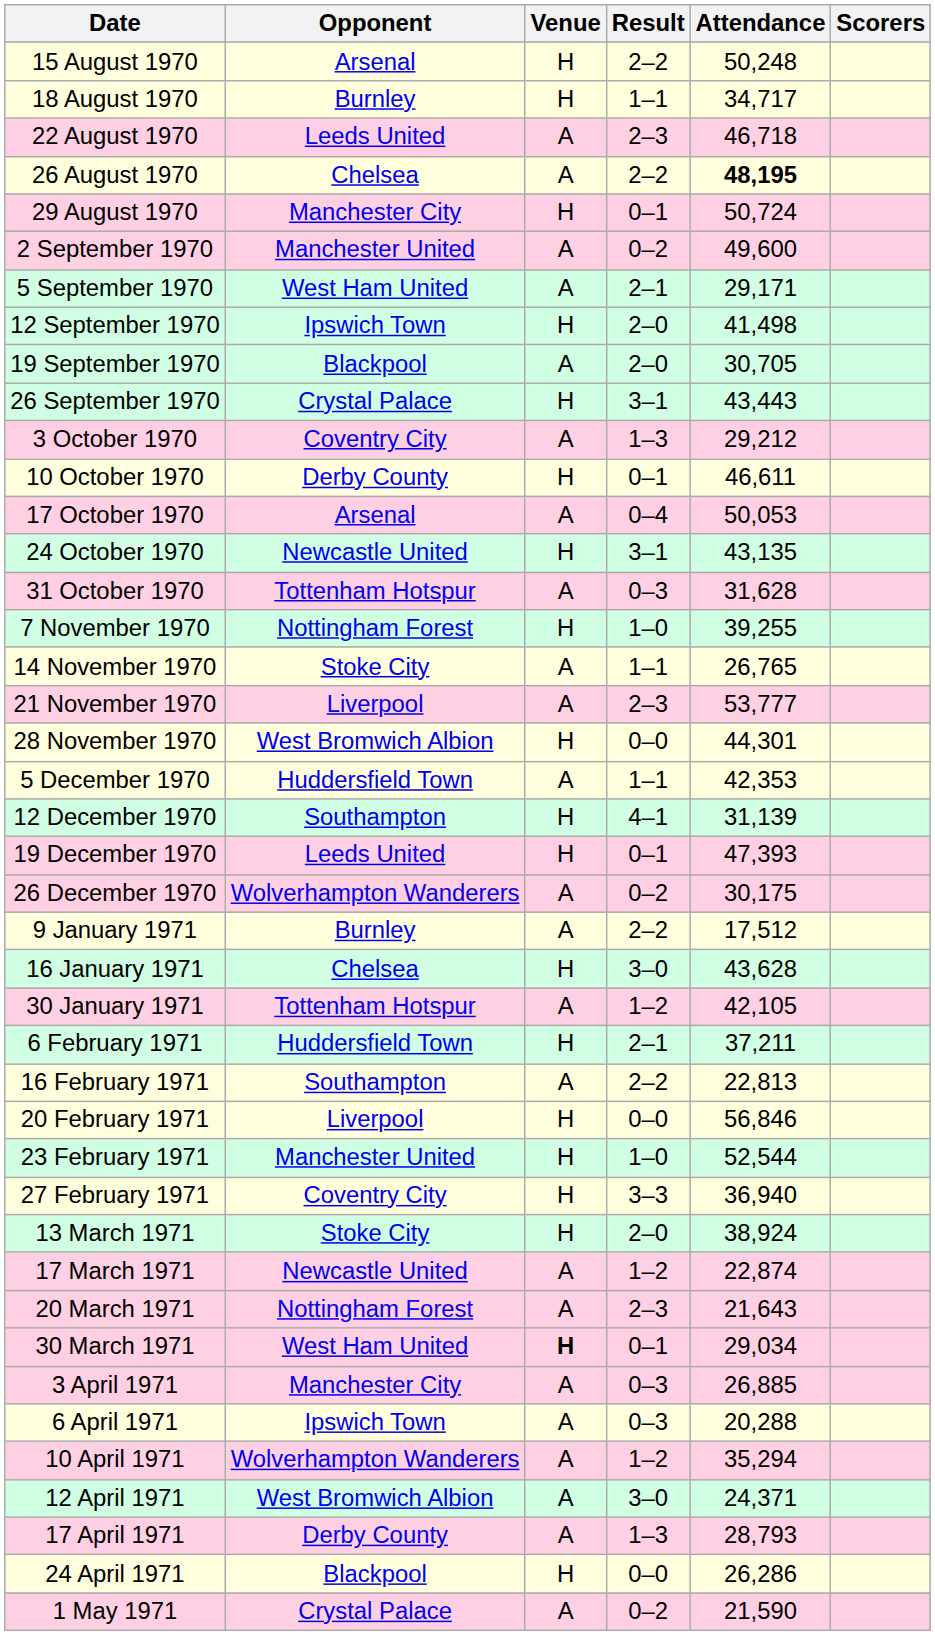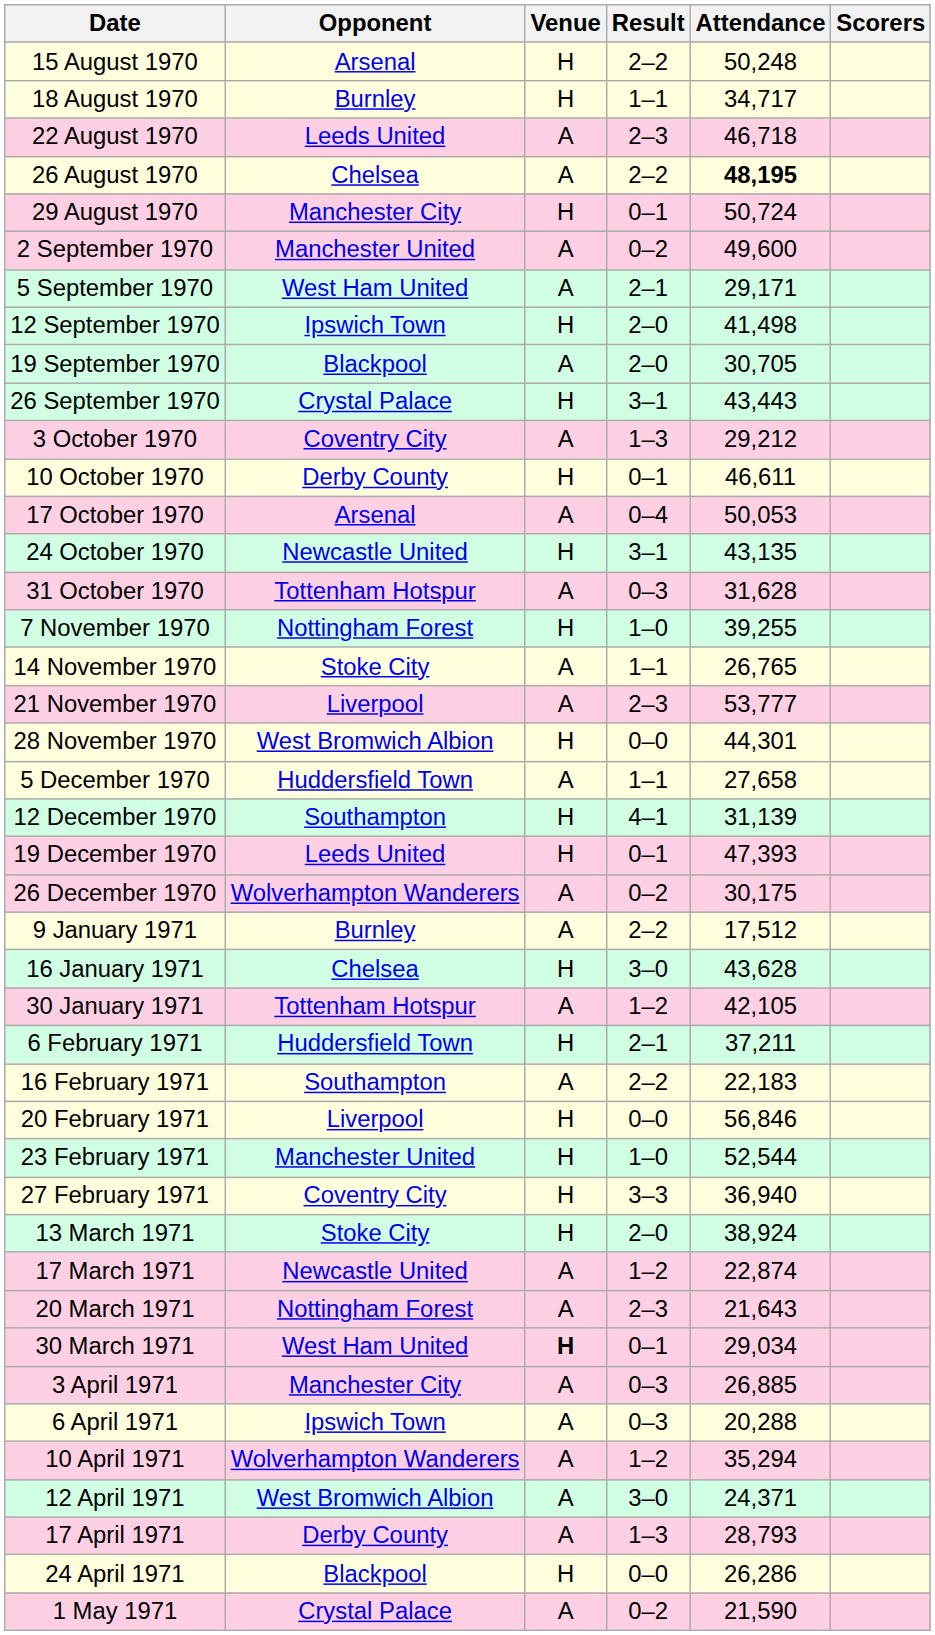 <table class="wikitable sortable" style="font-size:100%; text-align:center">
 <tr>
 <th>Date</th>
 <th>Opponent</th>
 <th>Venue</th>
 <th>Result</th>
 <th>Attendance</th>
 <th>Scorers</th>
 </tr>
 <tr style="background-color: #ffffdd;">
 <td>15 August 1970</td>
 <td><a href='#'>Arsenal</a></td>
 <td>H</td>
 <td>2–2</td>
 <td>50,248</td>
 <td></td>
 </tr>
 <tr style="background-color: #ffffdd;">
 <td>18 August 1970</td>
 <td><a href='#'>Burnley</a></td>
 <td>H</td>
 <td>1–1</td>
 <td>34,717</td>
 <td></td>
 </tr>
 <tr style="background-color: #ffd0e3;">
 <td>22 August 1970</td>
 <td><a href='#'>Leeds United</a></td>
 <td>A</td>
 <td>2–3</td>
 <td>46,718</td>
 <td></td>
 </tr>
 <tr style="background-color: #ffffdd;">
 <td>26 August 1970</td>
 <td><a href='#'>Chelsea</a></td>
 <td>A</td>
 <td>2–2</td>
 <td><strong>48,195</strong></td>
 <td></td>
 </tr>
 <tr style="background-color: #ffd0e3;">
 <td>29 August 1970</td>
 <td><a href='#'>Manchester City</a></td>
 <td>H</td>
 <td>0–1</td>
 <td>50,724</td>
 <td></td>
 </tr>
 <tr style="background-color: #ffd0e3;">
 <td>2 September 1970</td>
 <td><a href='#'>Manchester United</a></td>
 <td>A</td>
 <td>0–2</td>
 <td>49,600</td>
 <td></td>
 </tr>
 <tr style="background-color: #d0ffe3;">
 <td>5 September 1970</td>
 <td><a href='#'>West Ham United</a></td>
 <td>A</td>
 <td>2–1</td>
 <td>29,171</td>
 <td></td>
 </tr>
 <tr style="background-color: #d0ffe3;">
 <td>12 September 1970</td>
 <td><a href='#'>Ipswich Town</a></td>
 <td>H</td>
 <td>2–0</td>
 <td>41,498</td>
 <td></td>
 </tr>
 <tr style="background-color: #d0ffe3;">
 <td>19 September 1970</td>
 <td><a href='#'>Blackpool</a></td>
 <td>A</td>
 <td>2–0</td>
 <td>30,705</td>
 <td></td>
 </tr>
 <tr style="background-color: #d0ffe3;">
 <td>26 September 1970</td>
 <td><a href='#'>Crystal Palace</a></td>
 <td>H</td>
 <td>3–1</td>
 <td>43,443</td>
 <td></td>
 </tr>
 <tr style="background-color: #ffd0e3;">
 <td>3 October 1970</td>
 <td><a href='#'>Coventry City</a></td>
 <td>A</td>
 <td>1–3</td>
 <td>29,212</td>
 <td></td>
 </tr>
 <tr style="background-color: #ffffdd;">
 <td>10 October 1970</td>
 <td><a href='#'>Derby County</a></td>
 <td>H</td>
 <td>0–1</td>
 <td>46,611</td>
 <td></td>
 </tr>
 <tr style="background-color: #ffd0e3;">
 <td>17 October 1970</td>
 <td><a href='#'>Arsenal</a></td>
 <td>A</td>
 <td>0–4</td>
 <td>50,053</td>
 <td></td>
 </tr>
 <tr style="background-color: #d0ffe3;">
 <td>24 October 1970</td>
 <td><a href='#'>Newcastle United</a></td>
 <td>H</td>
 <td>3–1</td>
 <td>43,135</td>
 <td></td>
 </tr>
 <tr style="background-color: #ffd0e3;">
 <td>31 October 1970</td>
 <td><a href='#'>Tottenham Hotspur</a></td>
 <td>A</td>
 <td>0–3</td>
 <td>31,628</td>
 <td></td>
 </tr>
 <tr style="background-color: #d0ffe3;">
 <td>7 November 1970</td>
 <td><a href='#'>Nottingham Forest</a></td>
 <td>H</td>
 <td>1–0</td>
 <td>39,255</td>
 <td></td>
 </tr>
 <tr style="background-color: #ffffdd;">
 <td>14 November 1970</td>
 <td><a href='#'>Stoke City</a></td>
 <td>A</td>
 <td>1–1</td>
 <td>26,765</td>
 <td></td>
 </tr>
 <tr style="background-color: #ffd0e3;">
 <td>21 November 1970</td>
 <td><a href='#'>Liverpool</a></td>
 <td>A</td>
 <td>2–3</td>
 <td>53,777</td>
 <td></td>
 </tr>
 <tr style="background-color: #ffffdd;">
 <td>28 November 1970</td>
 <td><a href='#'>West Bromwich Albion</a></td>
 <td>H</td>
 <td>0–0</td>
 <td>44,301</td>
 <td></td>
 </tr>
 <tr style="background-color: #ffffdd;">
 <td>5 December 1970</td>
 <td><a href='#'>Huddersfield Town</a></td>
 <td>A</td>
 <td>1–1</td>
-<td>42,353</td>
+<td>27,658</td>
 <td></td>
 </tr>
 <tr style="background-color: #d0ffe3;">
 <td>12 December 1970</td>
 <td><a href='#'>Southampton</a></td>
 <td>H</td>
 <td>4–1</td>
 <td>31,139</td>
 <td></td>
 </tr>
 <tr style="background-color: #ffd0e3;">
 <td>19 December 1970</td>
 <td><a href='#'>Leeds United</a></td>
 <td>H</td>
 <td>0–1</td>
 <td>47,393</td>
 <td></td>
 </tr>
 <tr style="background-color: #ffd0e3;">
 <td>26 December 1970</td>
 <td><a href='#'>Wolverhampton Wanderers</a></td>
 <td>A</td>
 <td>0–2</td>
 <td>30,175</td>
 <td></td>
 </tr>
 <tr style="background-color: #ffffdd;">
 <td>9 January 1971</td>
 <td><a href='#'>Burnley</a></td>
 <td>A</td>
 <td>2–2</td>
 <td>17,512</td>
 <td></td>
 </tr>
 <tr style="background-color: #d0ffe3;">
 <td>16 January 1971</td>
 <td><a href='#'>Chelsea</a></td>
 <td>H</td>
 <td>3–0</td>
 <td>43,628</td>
 <td></td>
 </tr>
 <tr style="background-color: #ffd0e3;">
 <td>30 January 1971</td>
 <td><a href='#'>Tottenham Hotspur</a></td>
 <td>A</td>
 <td>1–2</td>
 <td>42,105</td>
 <td></td>
 </tr>
 <tr style="background-color: #d0ffe3;">
 <td>6 February 1971</td>
 <td><a href='#'>Huddersfield Town</a></td>
 <td>H</td>
 <td>2–1</td>
 <td>37,211</td>
 <td></td>
 </tr>
 <tr style="background-color: #ffffdd;">
 <td>16 February 1971</td>
 <td><a href='#'>Southampton</a></td>
 <td>A</td>
 <td>2–2</td>
-<td>22,813</td>
+<td>22,183</td>
 <td></td>
 </tr>
 <tr style="background-color: #ffffdd;">
 <td>20 February 1971</td>
 <td><a href='#'>Liverpool</a></td>
 <td>H</td>
 <td>0–0</td>
 <td>56,846</td>
 <td></td>
 </tr>
 <tr style="background-color: #d0ffe3;">
 <td>23 February 1971</td>
 <td><a href='#'>Manchester United</a></td>
 <td>H</td>
 <td>1–0</td>
 <td>52,544</td>
 <td></td>
 </tr>
 <tr style="background-color: #ffffdd;">
 <td>27 February 1971</td>
 <td><a href='#'>Coventry City</a></td>
 <td>H</td>
 <td>3–3</td>
 <td>36,940</td>
 <td></td>
 </tr>
 <tr style="background-color: #d0ffe3;">
 <td>13 March 1971</td>
 <td><a href='#'>Stoke City</a></td>
 <td>H</td>
 <td>2–0</td>
 <td>38,924</td>
 <td></td>
 </tr>
 <tr style="background-color: #ffd0e3;">
 <td>17 March 1971</td>
 <td><a href='#'>Newcastle United</a></td>
 <td>A</td>
 <td>1–2</td>
 <td>22,874</td>
 <td></td>
 </tr>
 <tr style="background-color: #ffd0e3;">
 <td>20 March 1971</td>
 <td><a href='#'>Nottingham Forest</a></td>
 <td>A</td>
 <td>2–3</td>
 <td>21,643</td>
 <td></td>
 </tr>
 <tr style="background-color: #ffd0e3;">
 <td>30 March 1971</td>
 <td><a href='#'>West Ham United</a></td>
 <td><strong>H</strong></td>
 <td>0–1</td>
 <td>29,034</td>
 <td></td>
 </tr>
 <tr style="background-color: #ffd0e3;">
 <td>3 April 1971</td>
 <td><a href='#'>Manchester City</a></td>
 <td>A</td>
 <td>0–3</td>
 <td>26,885</td>
 <td></td>
 </tr>
 <tr style="background-color: #ffffdd;">
 <td>6 April 1971</td>
 <td><a href='#'>Ipswich Town</a></td>
 <td>A</td>
 <td>0–3</td>
 <td>20,288</td>
 <td></td>
 </tr>
 <tr style="background-color: #ffd0e3;">
 <td>10 April 1971</td>
 <td><a href='#'>Wolverhampton Wanderers</a></td>
 <td>A</td>
 <td>1–2</td>
 <td>35,294</td>
 <td></td>
 </tr>
 <tr style="background-color: #d0ffe3;">
 <td>12 April 1971</td>
 <td><a href='#'>West Bromwich Albion</a></td>
 <td>A</td>
 <td>3–0</td>
 <td>24,371</td>
 <td></td>
 </tr>
 <tr style="background-color: #ffd0e3;">
 <td>17 April 1971</td>
 <td><a href='#'>Derby County</a></td>
 <td>A</td>
 <td>1–3</td>
 <td>28,793</td>
 <td></td>
 </tr>
 <tr style="background-color: #ffffdd;">
 <td>24 April 1971</td>
 <td><a href='#'>Blackpool</a></td>
 <td>H</td>
 <td>0–0</td>
 <td>26,286</td>
 <td></td>
 </tr>
 <tr style="background-color: #ffd0e3;">
 <td>1 May 1971</td>
 <td><a href='#'>Crystal Palace</a></td>
 <td>A</td>
 <td>0–2</td>
 <td>21,590</td>
 <td></td>
 </tr>
 </table>
